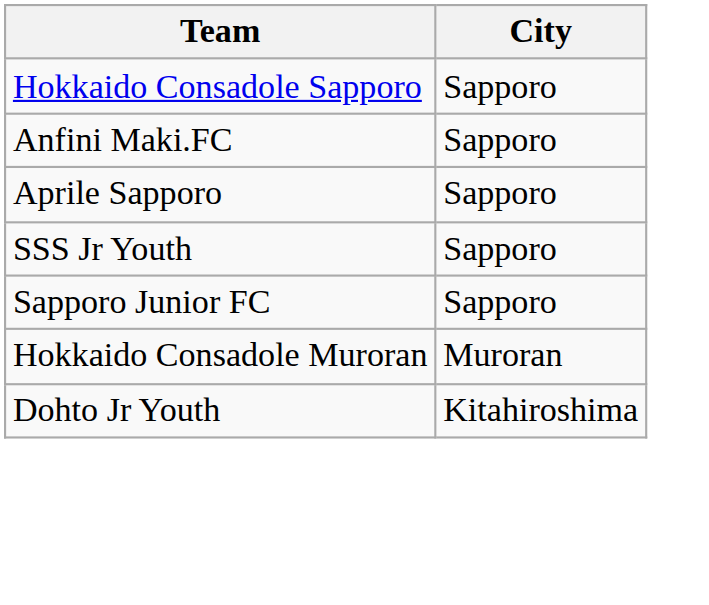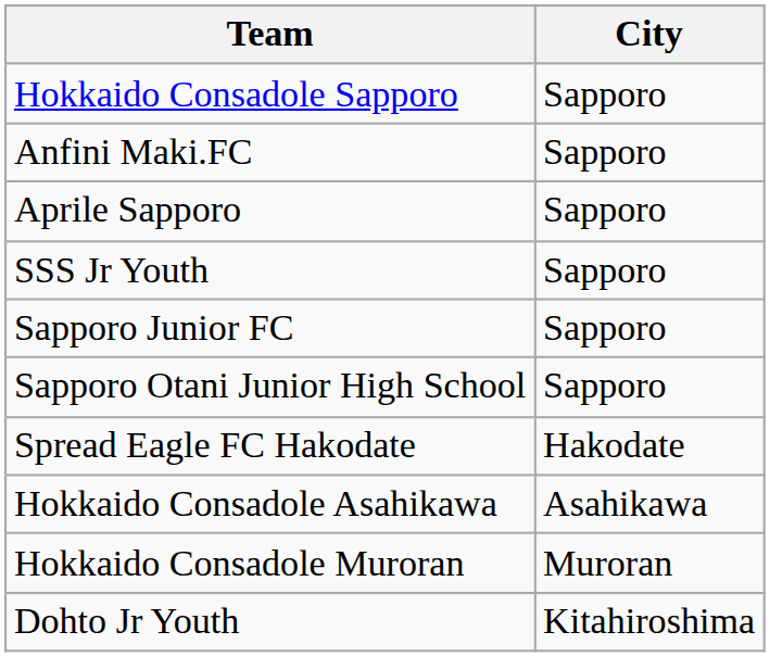 <table class="wikitable sortable">
 <tr>
 <th>Team</th>
 <th>City</th>
 </tr>
 <tr>
 <td><a href='#'>Hokkaido Consadole Sapporo</a></td>
 <td>Sapporo</td>
 </tr>
 <tr>
 <td>Anfini Maki.FC</td>
 <td>Sapporo</td>
 </tr>
 <tr>
 <td>Aprile Sapporo</td>
 <td>Sapporo</td>
 </tr>
 <tr>
 <td>SSS Jr Youth</td>
 <td>Sapporo</td>
 </tr>
 <tr>
 <td>Sapporo Junior FC</td>
 <td>Sapporo</td>
 </tr>
 <tr>
+<td>Sapporo Otani Junior High School</td>
+<td>Sapporo</td>
+</tr>
+<tr>
+<td>Spread Eagle FC Hakodate</td>
+<td>Hakodate</td>
+</tr>
+<tr>
+<td>Hokkaido Consadole Asahikawa</td>
+<td>Asahikawa</td>
+</tr>
+<tr>
 <td>Hokkaido Consadole Muroran</td>
 <td>Muroran</td>
 </tr>
 <tr>
 <td>Dohto Jr Youth</td>
 <td>Kitahiroshima</td>
 </tr>
 </table>
